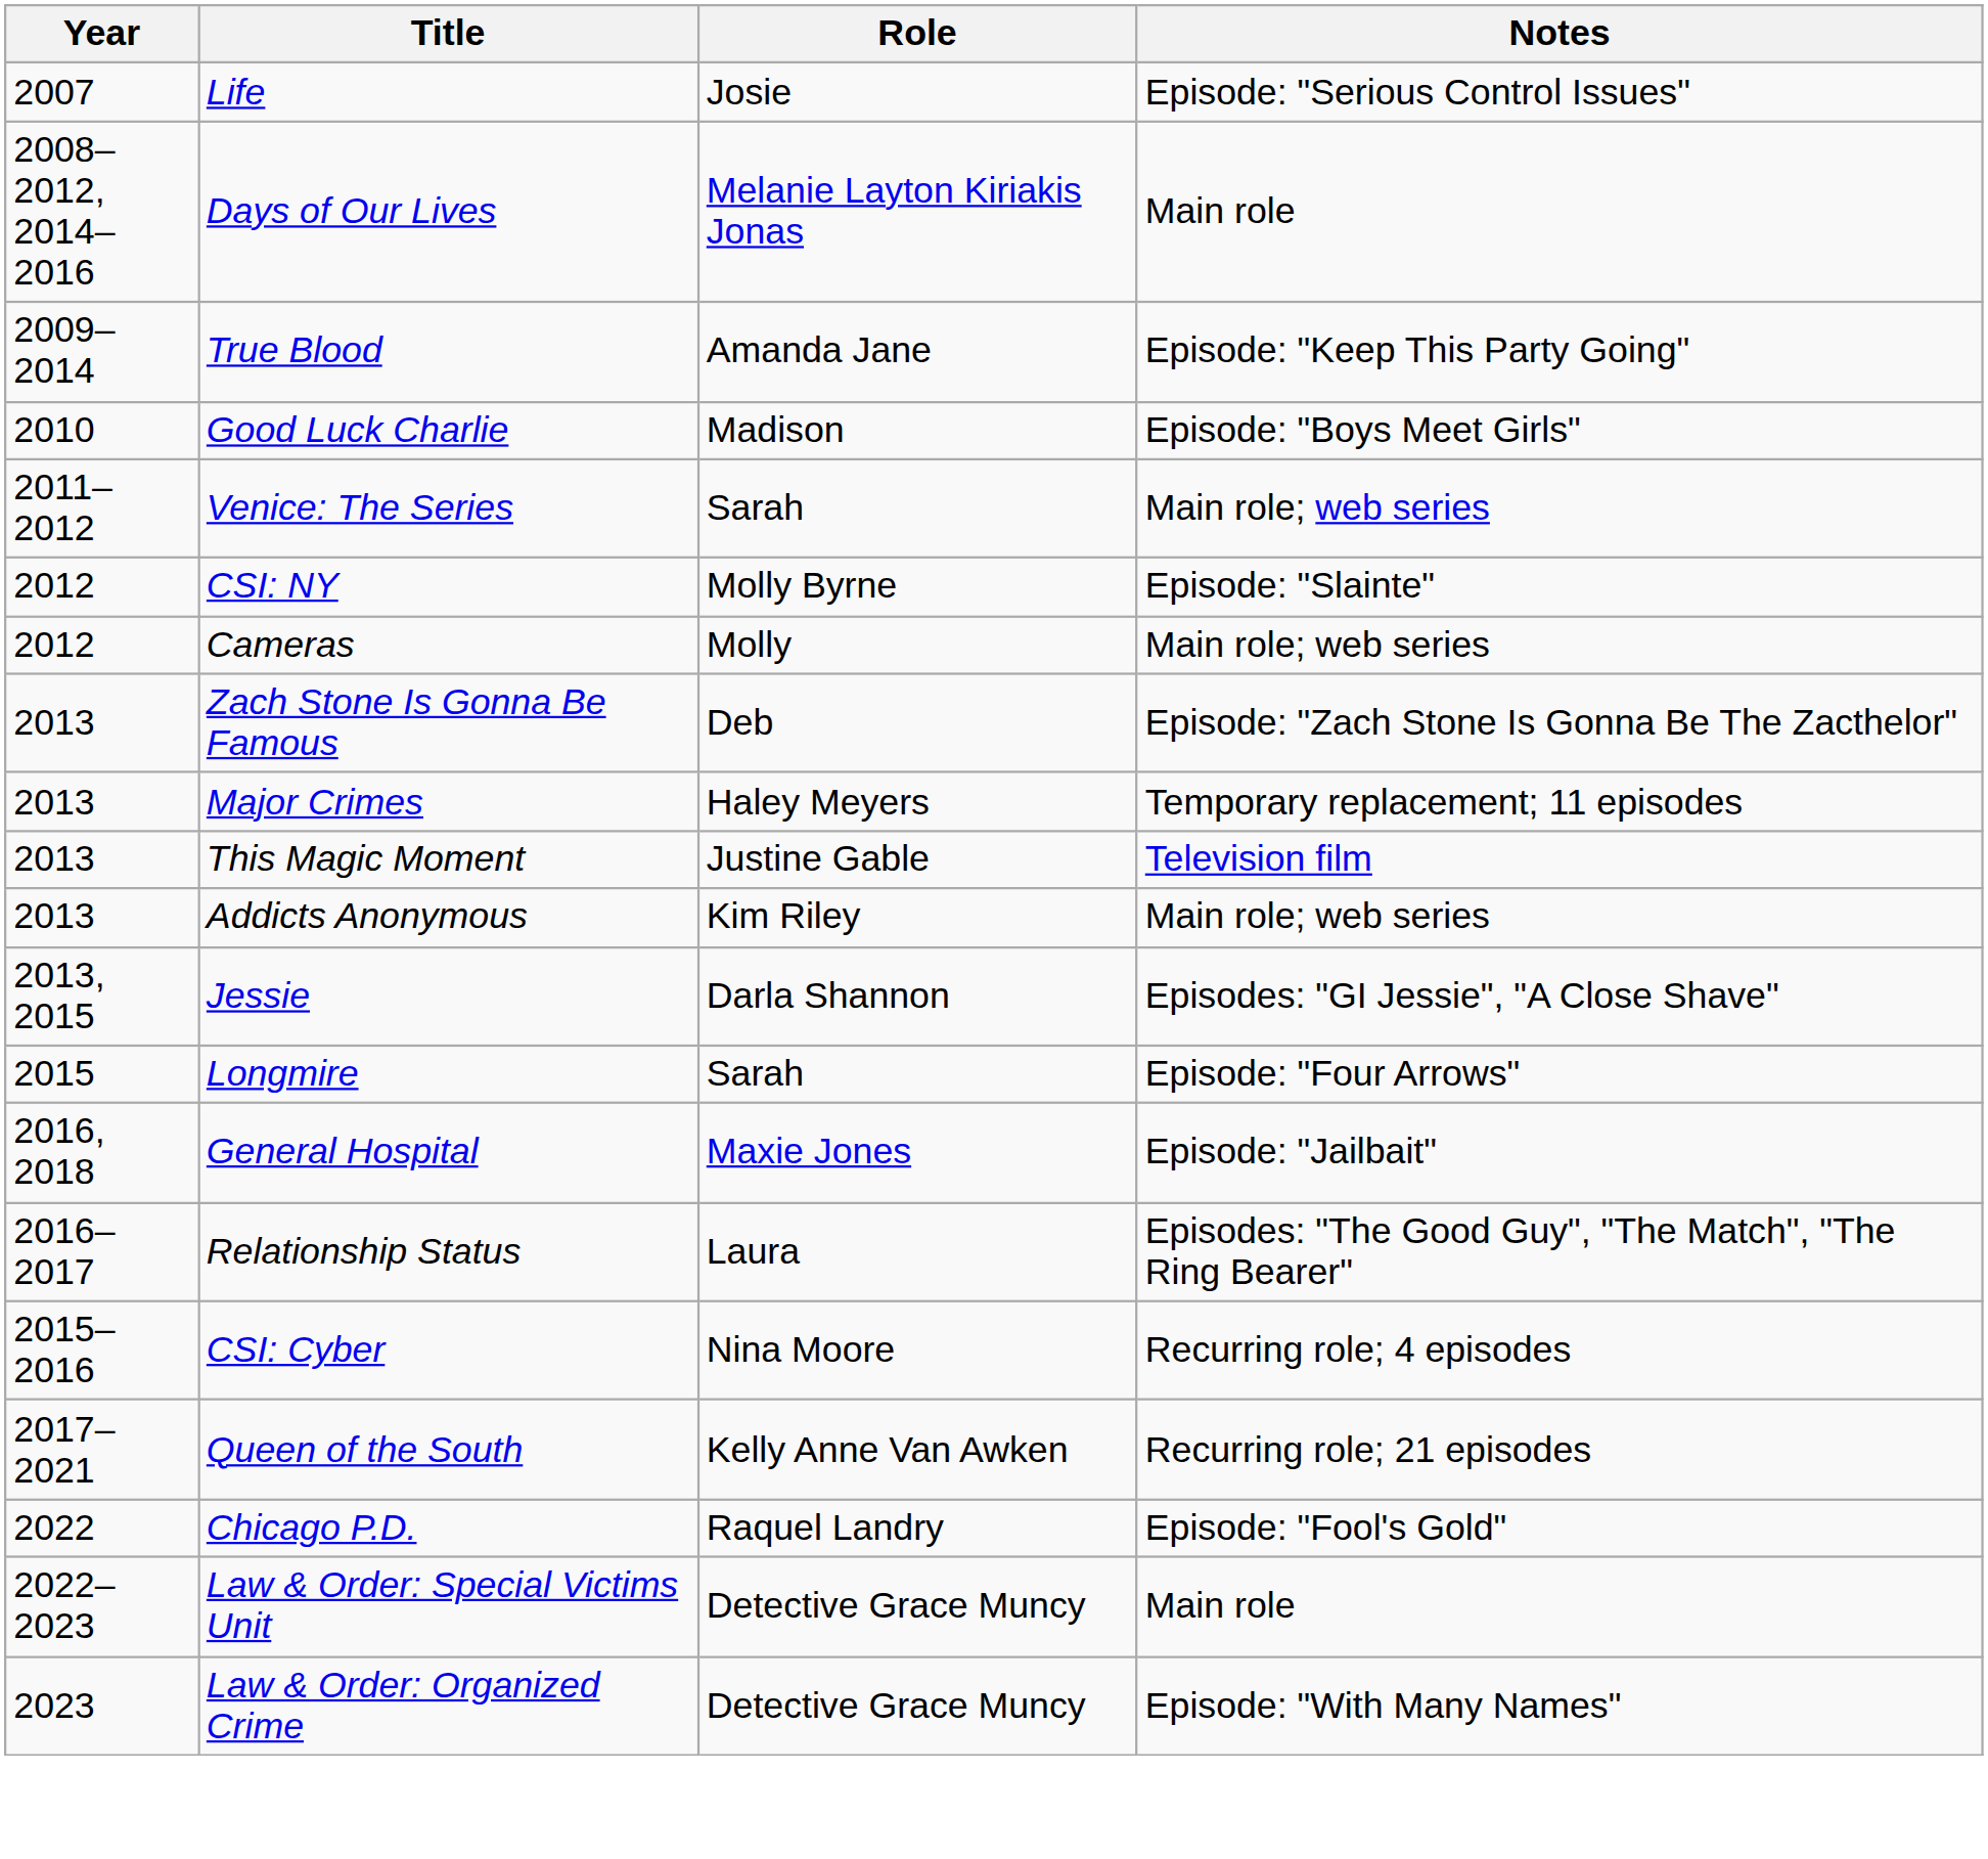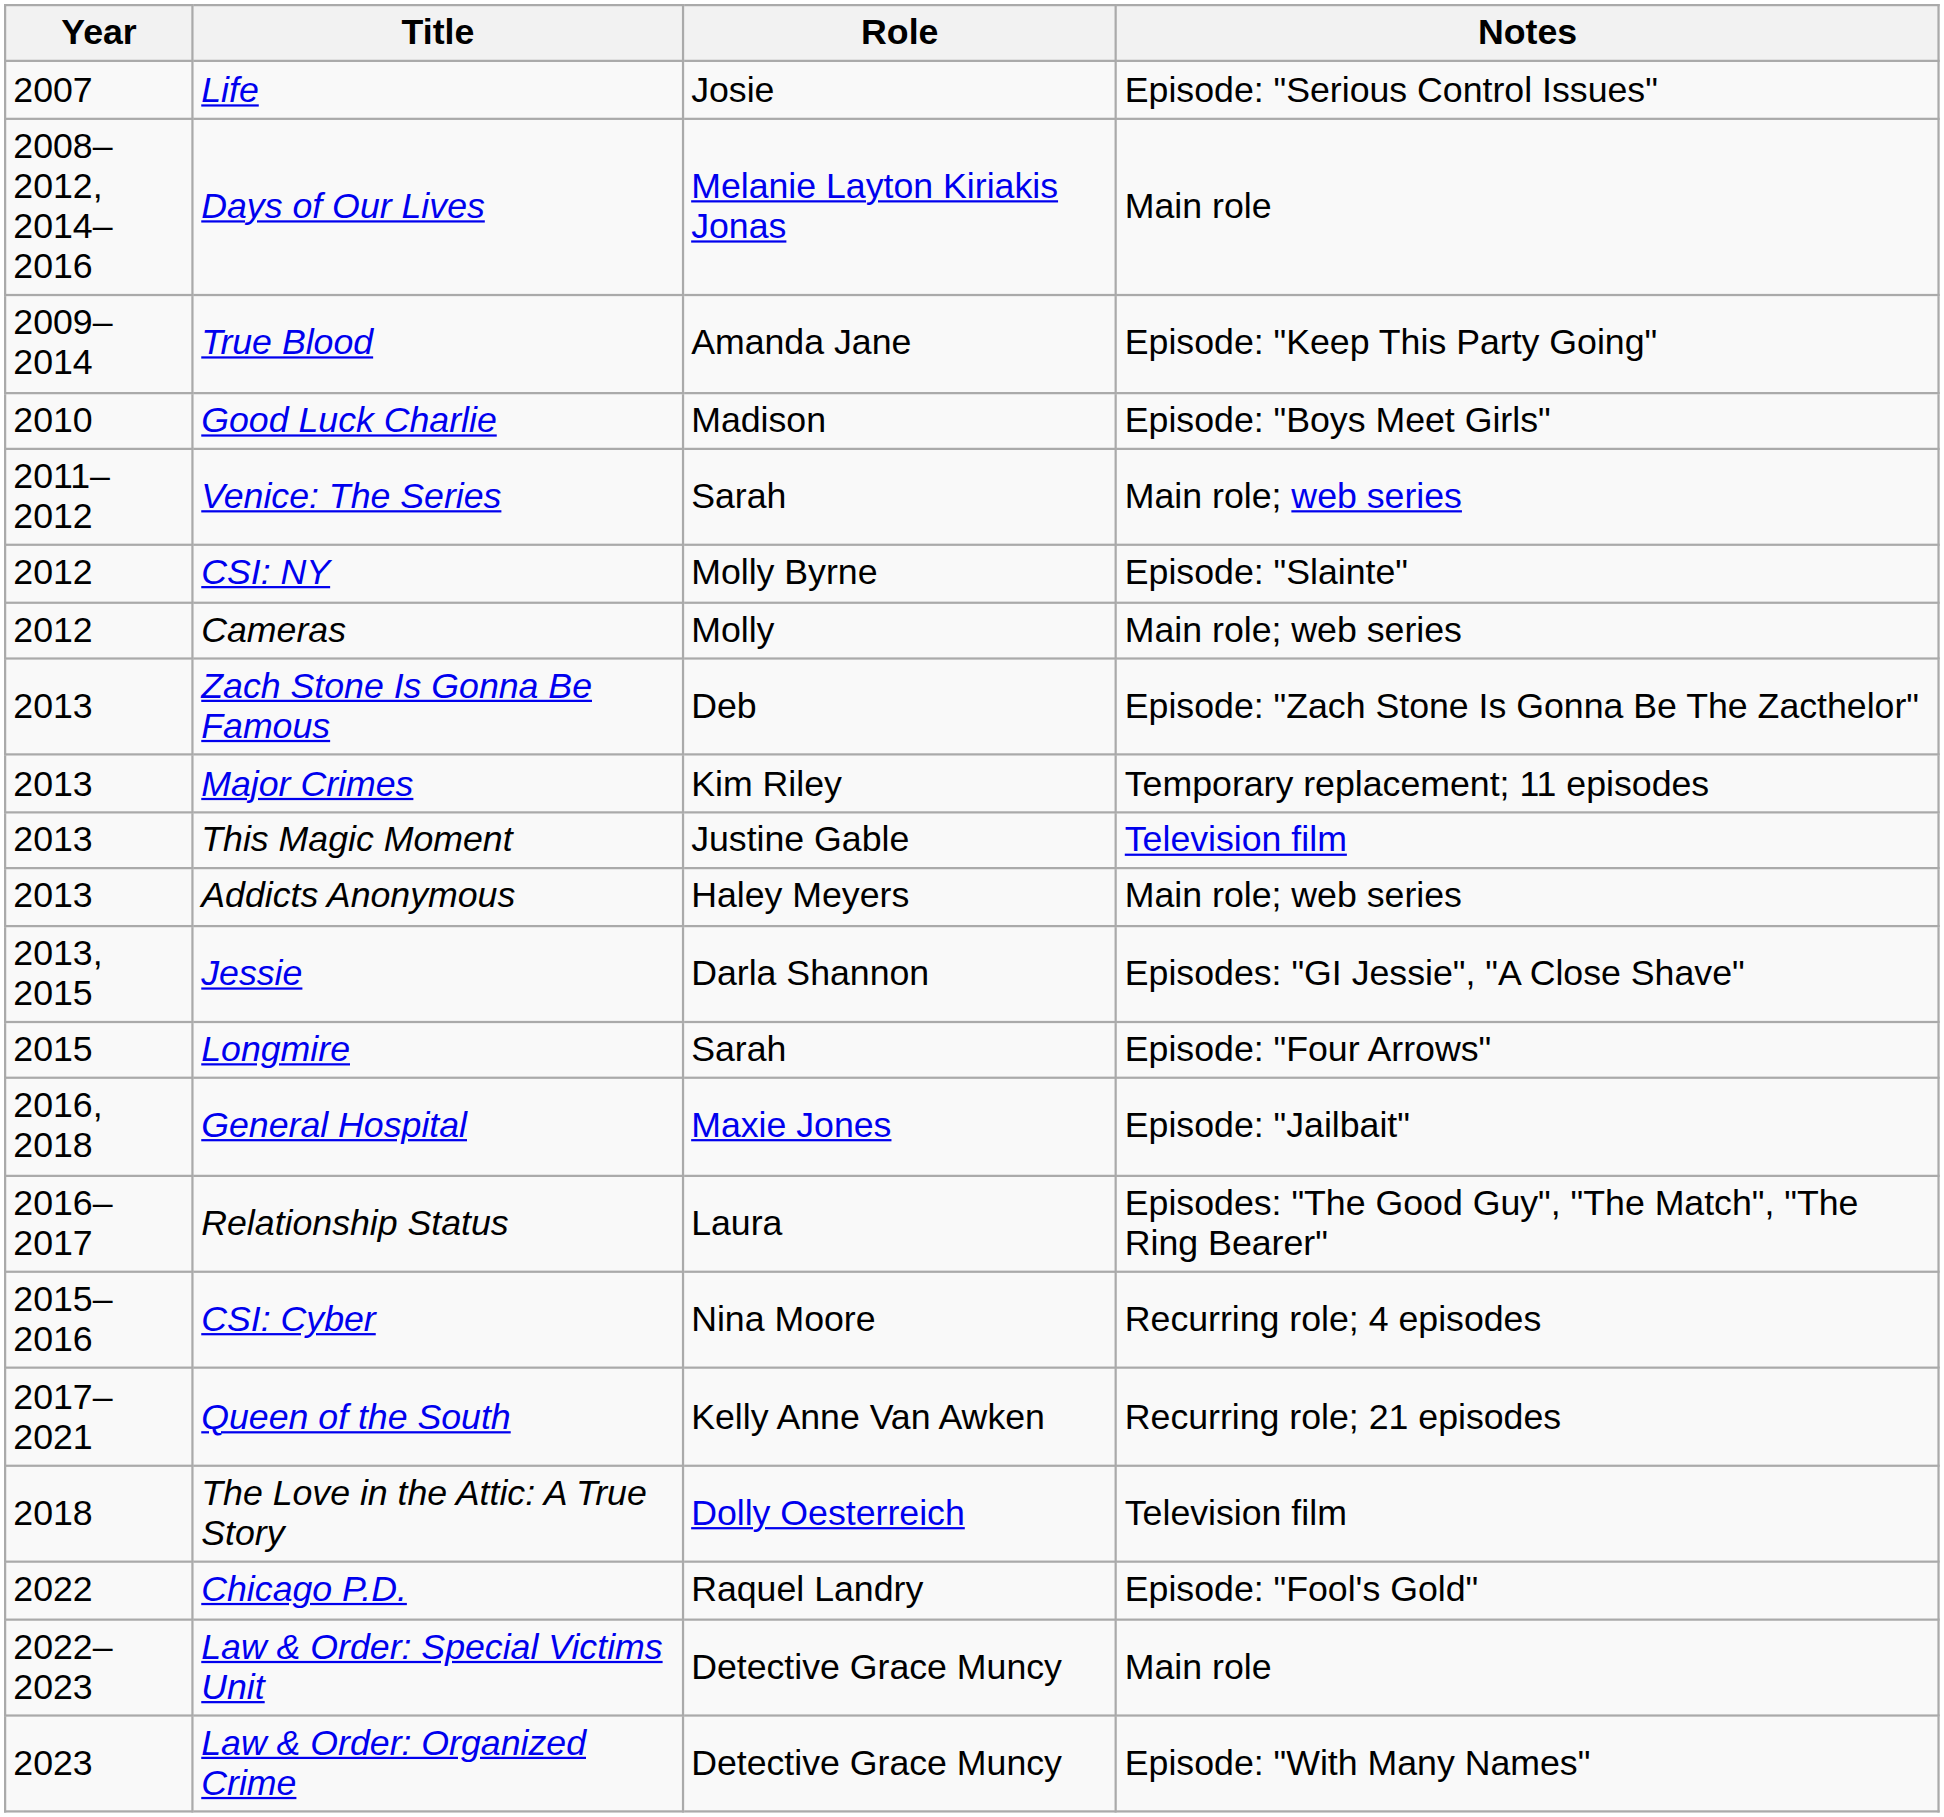 <table class="wikitable sortable plainrowheaders">
 <tr>
 <th scope="col">Year</th>
 <th scope="col">Title</th>
 <th scope="col">Role</th>
 <th scope="col" class="unsortable">Notes</th>
 </tr>
 <tr>
 <td>2007</td>
 <td><em><a href='#'>Life</a></em></td>
 <td>Josie</td>
 <td>Episode: "Serious Control Issues"</td>
 </tr>
 <tr>
 <td>2008–2012,<br>2014–2016</td>
 <td><em><a href='#'>Days of Our Lives</a></em></td>
 <td><a href='#'>Melanie Layton Kiriakis Jonas</a></td>
 <td>Main role</td>
 </tr>
 <tr>
 <td>2009–2014</td>
 <td><em><a href='#'>True Blood</a></em></td>
 <td>Amanda Jane</td>
 <td>Episode: "Keep This Party Going"</td>
 </tr>
 <tr>
 <td>2010</td>
 <td><em><a href='#'>Good Luck Charlie</a></em></td>
 <td>Madison</td>
 <td>Episode: "Boys Meet Girls"</td>
 </tr>
 <tr>
 <td>2011–2012</td>
 <td><em><a href='#'>Venice: The Series</a></em></td>
 <td>Sarah</td>
 <td>Main role; <a href='#'>web series</a></td>
 </tr>
 <tr>
 <td>2012</td>
 <td><em><a href='#'>CSI: NY</a></em></td>
 <td>Molly Byrne</td>
 <td>Episode: "Slainte"</td>
 </tr>
 <tr>
 <td>2012</td>
 <td><em>Cameras</em></td>
 <td>Molly</td>
 <td>Main role; web series</td>
 </tr>
 <tr>
 <td>2013</td>
 <td><em><a href='#'>Zach Stone Is Gonna Be Famous</a></em></td>
 <td>Deb</td>
 <td>Episode: "Zach Stone Is Gonna Be The Zacthelor"</td>
 </tr>
 <tr>
 <td>2013</td>
 <td><em><a href='#'>Major Crimes</a></em></td>
-<td>Haley Meyers</td>
+<td>Kim Riley</td>
 <td>Temporary replacement; 11 episodes</td>
 </tr>
 <tr>
 <td>2013</td>
 <td><em>This Magic Moment</em></td>
 <td>Justine Gable</td>
 <td><a href='#'>Television film</a></td>
 </tr>
 <tr>
 <td>2013</td>
 <td><em>Addicts Anonymous</em></td>
-<td>Kim Riley</td>
+<td>Haley Meyers</td>
 <td>Main role; web series</td>
 </tr>
 <tr>
 <td>2013, 2015</td>
 <td><em><a href='#'>Jessie</a></em></td>
 <td>Darla Shannon</td>
 <td>Episodes: "GI Jessie", "A Close Shave"</td>
 </tr>
 <tr>
 <td>2015</td>
 <td><em><a href='#'>Longmire</a></em></td>
 <td>Sarah</td>
 <td>Episode: "Four Arrows"</td>
 </tr>
 <tr>
 <td>2016, 2018</td>
 <td><em><a href='#'>General Hospital</a></em></td>
 <td><a href='#'>Maxie Jones</a></td>
 <td>Episode: "Jailbait"</td>
 </tr>
 <tr>
 <td>2016–2017</td>
 <td><em>Relationship Status</em></td>
 <td>Laura</td>
 <td>Episodes: "The Good Guy", "The Match", "The Ring Bearer"</td>
 </tr>
 <tr>
 <td>2015–2016</td>
 <td><em><a href='#'>CSI: Cyber</a></em></td>
 <td>Nina Moore</td>
 <td>Recurring role; 4 episodes</td>
 </tr>
 <tr>
 <td>2017–2021</td>
 <td><em><a href='#'>Queen of the South</a></em></td>
 <td>Kelly Anne Van Awken</td>
 <td>Recurring role; 21 episodes</td>
 </tr>
 <tr>
+<td>2018</td>
+<td><em>The Love in the Attic: A True Story</em></td>
+<td><a href='#'>Dolly Oesterreich</a></td>
+<td>Television film</td>
+</tr>
+<tr>
 <td>2022</td>
 <td><em><a href='#'>Chicago P.D.</a></em></td>
 <td>Raquel Landry</td>
 <td>Episode: "Fool's Gold"</td>
 </tr>
 <tr>
 <td>2022–2023</td>
 <td><em><a href='#'>Law & Order: Special Victims Unit</a></em></td>
 <td>Detective Grace Muncy</td>
 <td>Main role</td>
 </tr>
 <tr>
 <td>2023</td>
 <td><em><a href='#'>Law & Order: Organized Crime</a></em></td>
 <td>Detective Grace Muncy</td>
 <td>Episode: "With Many Names"</td>
 </tr>
 </table>
